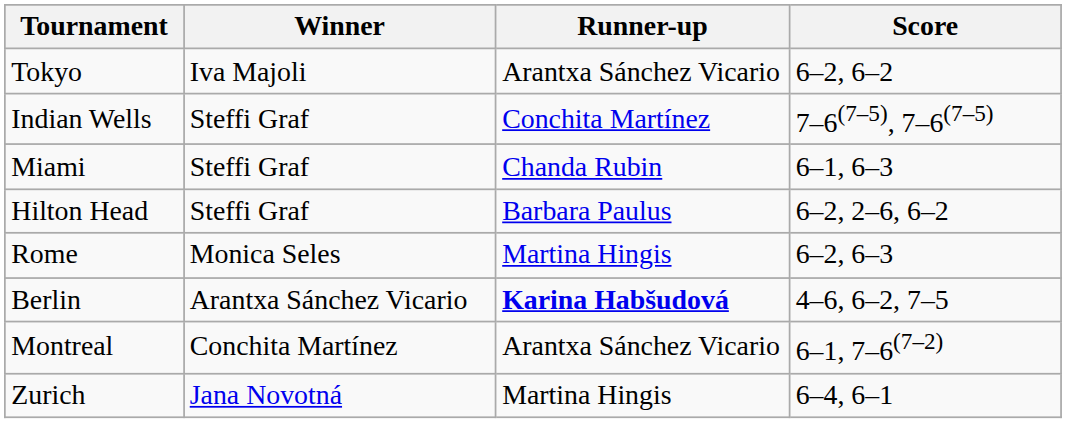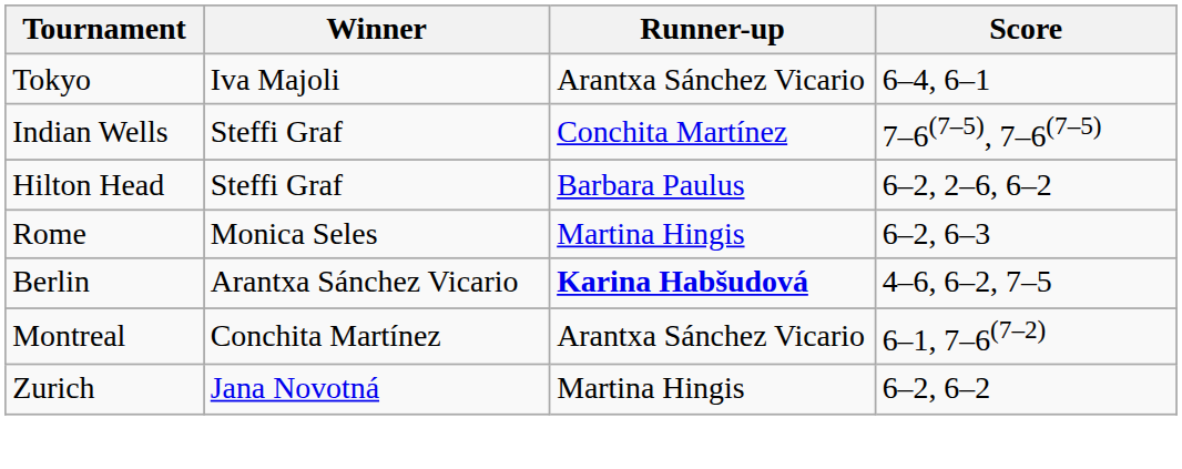 <table class="wikitable">
 <tr>
 <th width=100>Tournament</th>
 <th width=225>Winner</th>
 <th width=200>Runner-up</th>
 <th width=200>Score</th>
 </tr>
 <tr>
 <td>Tokyo</td>
 <td> Iva Majoli</td>
 <td> Arantxa Sánchez Vicario</td>
-<td>6–2, 6–2</td>
+<td>6–4, 6–1</td>
 </tr>
 <tr>
 <td>Indian Wells</td>
 <td> Steffi Graf</td>
 <td> <a href='#'>Conchita Martínez</a></td>
 <td>7–6<sup>(7–5)</sup>, 7–6<sup>(7–5)</sup></td>
-</tr>
-<tr>
-<td>Miami</td>
-<td> Steffi Graf</td>
-<td> <a href='#'>Chanda Rubin</a></td>
-<td>6–1, 6–3</td>
 </tr>
 <tr>
 <td>Hilton Head</td>
 <td> Steffi Graf</td>
 <td> <a href='#'>Barbara Paulus</a></td>
 <td>6–2, 2–6, 6–2</td>
 </tr>
 <tr>
 <td>Rome</td>
 <td> Monica Seles</td>
 <td> <a href='#'>Martina Hingis</a></td>
 <td>6–2, 6–3</td>
 </tr>
 <tr>
 <td>Berlin</td>
 <td> Arantxa Sánchez Vicario</td>
 <td><strong> <a href='#'>Karina Habšudová</a></strong></td>
 <td>4–6, 6–2, 7–5</td>
 </tr>
 <tr>
 <td>Montreal</td>
 <td> Conchita Martínez</td>
 <td> Arantxa Sánchez Vicario</td>
 <td>6–1, 7–6<sup>(7–2)</sup></td>
 </tr>
 <tr>
 <td>Zurich</td>
 <td> <a href='#'>Jana Novotná</a></td>
 <td> Martina Hingis</td>
-<td>6–4, 6–1</td>
+<td>6–2, 6–2</td>
 </tr>
 </table>
